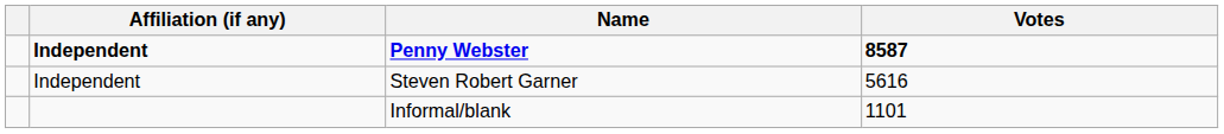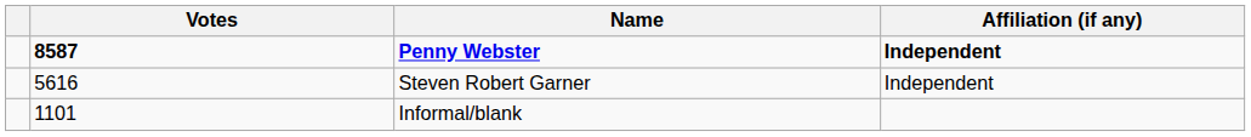 <table class="wikitable" style="width:51%;">
 <tr>
 <th style="width:1%;"></th>
+<th style="width:15%;">Votes</th>
+<th style="width:20%;">Name</th>
 <th style="width:15%;">Affiliation (if any)</th>
-<th style="width:20%;">Name</th>
-<th style="width:15%;">Votes</th>
 </tr>
 <tr>
 <td bgcolor=></td>
+<td><strong>8587</strong></td>
+<td><strong><a href='#'>Penny Webster</a></strong></td>
 <td><strong>Independent</strong></td>
-<td><strong><a href='#'>Penny Webster</a></strong></td>
-<td><strong>8587</strong></td>
 </tr>
 <tr>
 <td bgcolor=></td>
+<td>5616</td>
+<td>Steven Robert Garner</td>
 <td>Independent</td>
-<td>Steven Robert Garner</td>
-<td>5616</td>
 </tr>
 <tr>
 <td bgcolor=></td>
+<td>1101</td>
+<td>Informal/blank</td>
 <td></td>
-<td>Informal/blank</td>
-<td>1101</td>
 </tr>
 </table>
